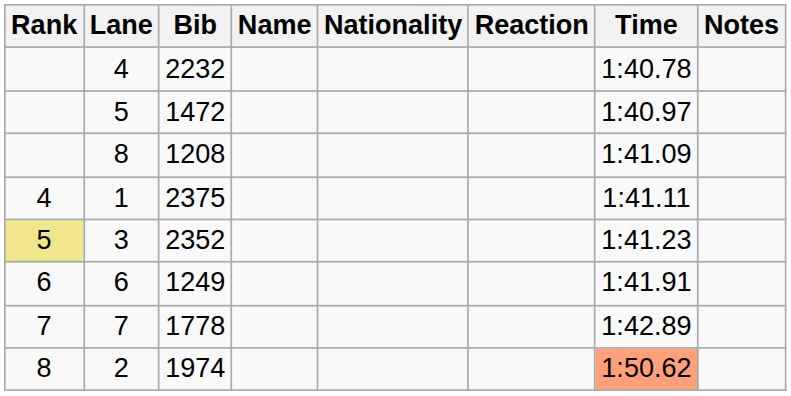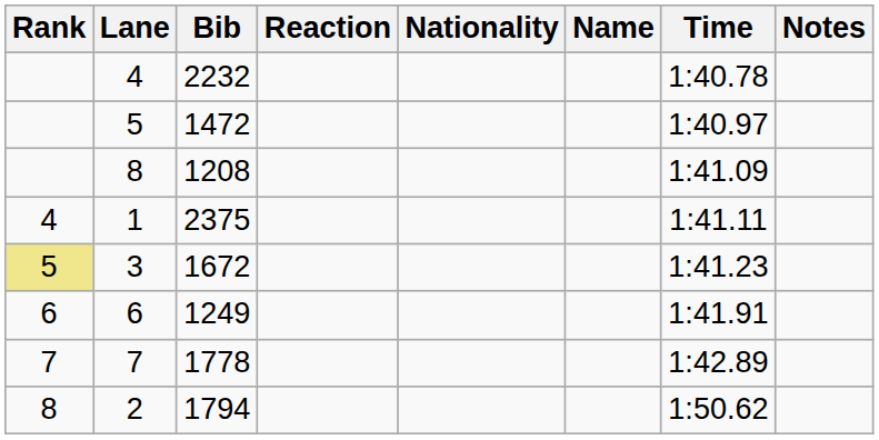 <table class="wikitable sortable" style="text-align:center">
 <tr>
 <th>Rank</th>
 <th>Lane</th>
 <th>Bib</th>
+<th>Reaction</th>
+<th>Nationality</th>
 <th>Name</th>
-<th>Nationality</th>
-<th>Reaction</th>
 <th>Time</th>
 <th>Notes</th>
 </tr>
 <tr>
 <td></td>
 <td>4</td>
 <td>2232</td>
+<td></td>
 <td align=left></td>
 <td align=left></td>
-<td></td>
 <td>1:40.78</td>
 <td></td>
 </tr>
 <tr>
 <td></td>
 <td>5</td>
 <td>1472</td>
+<td></td>
 <td align=left></td>
 <td align=left></td>
-<td></td>
 <td>1:40.97</td>
 <td></td>
 </tr>
 <tr>
 <td></td>
 <td>8</td>
 <td>1208</td>
+<td></td>
 <td align=left></td>
 <td align=left></td>
-<td></td>
 <td>1:41.09</td>
 <td></td>
 </tr>
 <tr>
 <td>4</td>
 <td>1</td>
 <td>2375</td>
+<td></td>
 <td align=left></td>
 <td align=left></td>
-<td></td>
 <td>1:41.11</td>
 <td></td>
 </tr>
 <tr>
 <td style="background: khaki;">5</td>
 <td>3</td>
-<td>2352</td>
+<td>1672</td>
+<td></td>
 <td align=left></td>
 <td align=left></td>
-<td></td>
 <td>1:41.23</td>
 <td></td>
 </tr>
 <tr>
 <td>6</td>
 <td>6</td>
 <td>1249</td>
+<td></td>
 <td align=left></td>
 <td align=left></td>
-<td></td>
 <td>1:41.91</td>
 <td></td>
 </tr>
 <tr>
 <td>7</td>
 <td>7</td>
 <td>1778</td>
+<td></td>
 <td align=left></td>
 <td align=left></td>
-<td></td>
 <td>1:42.89</td>
 <td></td>
 </tr>
 <tr>
 <td>8</td>
 <td>2</td>
-<td>1974</td>
+<td>1794</td>
+<td></td>
 <td align=left></td>
 <td align=left></td>
-<td></td>
-<td style="background: lightsalmon;">1:50.62</td>
+<td>1:50.62</td>
 <td></td>
 </tr>
 </table>
